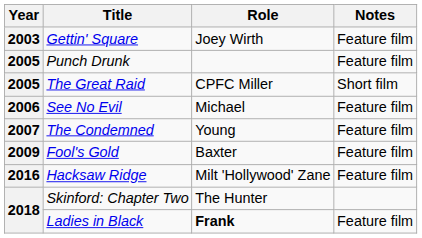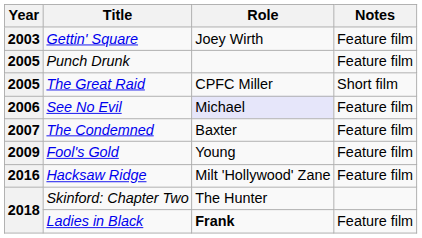 <table class="wikitable sortable plainrowheaders">
 <tr>
 <th scope="col">Year</th>
 <th scope="col">Title</th>
 <th scope="col">Role</th>
 <th scope="col" class="unsortable">Notes</th>
 </tr>
 <tr>
 <th scope="row">2003</th>
 <td><em><a href='#'>Gettin' Square</a></em></td>
 <td>Joey Wirth</td>
 <td>Feature film</td>
 </tr>
 <tr>
 <th scope="row">2005</th>
 <td><em>Punch Drunk</em></td>
 <td></td>
 <td>Feature film</td>
 </tr>
 <tr>
 <th scope="row">2005</th>
 <td><em><a href='#'>The Great Raid</a></em></td>
 <td>CPFC Miller</td>
 <td>Short film</td>
 </tr>
 <tr>
 <th scope="row">2006</th>
 <td><em><a href='#'>See No Evil</a></em></td>
-<td>Michael</td>
+<td style="background: lavender;">Michael</td>
 <td>Feature film</td>
 </tr>
 <tr>
 <th scope="row">2007</th>
 <td><em><a href='#'>The Condemned</a></em></td>
-<td>Young</td>
+<td>Baxter</td>
 <td>Feature film</td>
 </tr>
 <tr>
 <th scope="row">2009</th>
 <td><em><a href='#'>Fool's Gold</a></em></td>
-<td>Baxter</td>
+<td>Young</td>
 <td>Feature film</td>
 </tr>
 <tr>
 <th scope="row">2016</th>
 <td><em><a href='#'>Hacksaw Ridge</a></em></td>
 <td>Milt 'Hollywood' Zane</td>
 <td>Feature film</td>
 </tr>
 <tr>
 <th rowspan="2" scope="row">2018</th>
 <td><em>Skinford: Chapter Two</em></td>
 <td>The Hunter</td>
 <td></td>
 </tr>
 <tr>
 <td><em><a href='#'>Ladies in Black</a></em></td>
 <td><strong>Frank</strong></td>
 <td>Feature film</td>
 </tr>
 </table>
